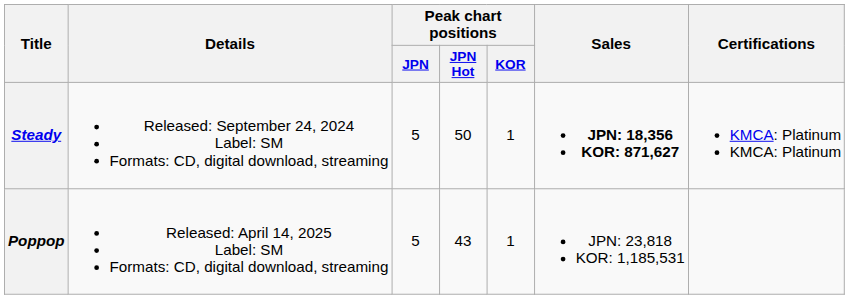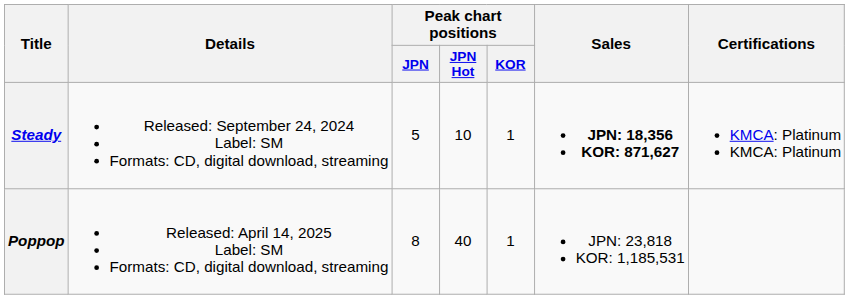 <table class="wikitable plainrowheaders" style="text-align:center">
 <tr>
 <th scope="col" rowspan="2">Title</th>
 <th scope="col" rowspan="2">Details</th>
 <th scope="col" colspan="3">Peak chart positions</th>
 <th scope="col" rowspan="2">Sales</th>
 <th scope="col" rowspan="2">Certifications</th>
 </tr>
 <tr>
 <th scope="col" style="width:3em;font-size:90%"><a href='#'>JPN</a><br></th>
 <th scope="col" style="width:3em;font-size:90%"><a href='#'>JPN<br>Hot</a><br></th>
 <th scope="col" style="width:3em;font-size:90%"><a href='#'>KOR</a><br></th>
 </tr>
 <tr>
 <th scope="row"><em><a href='#'>Steady</a></em></th>
 <td><br><ul><li>Released: September 24, 2024</li><li>Label: SM</li><li>Formats: CD, digital download, streaming</li></ul></td>
 <td>5</td>
-<td>50</td>
+<td>10</td>
 <td>1</td>
 <td><strong><br><ul><li>JPN: 18,356</li><li>KOR: 871,627</li></ul></strong></td>
 <td><br><ul><li><a href='#'>KMCA</a>: Platinum</li><li>KMCA: Platinum </li></ul></td>
 </tr>
 <tr>
 <th scope="row"><em>Poppop</em></th>
 <td><br><ul><li>Released: April 14, 2025</li><li>Label: SM</li><li>Formats: CD, digital download, streaming</li></ul></td>
-<td>5</td>
-<td>43</td>
+<td>8</td>
+<td>40</td>
 <td>1</td>
 <td><br><ul><li>JPN: 23,818</li><li>KOR: 1,185,531</li></ul></td>
 <td></td>
 </tr>
 </table>
